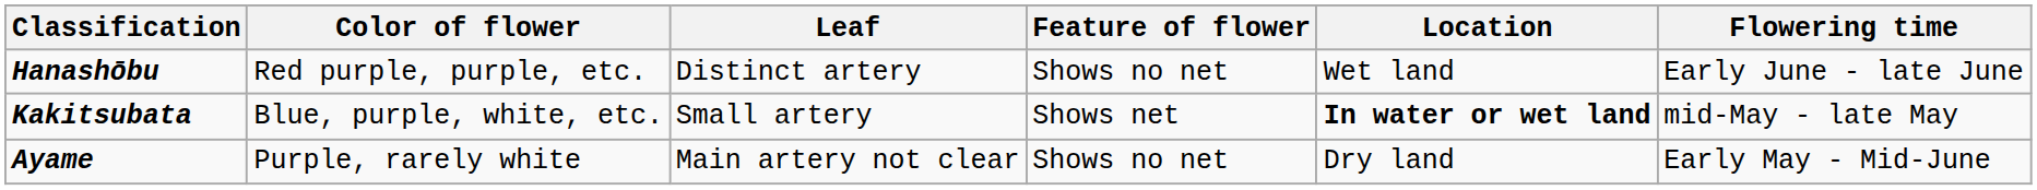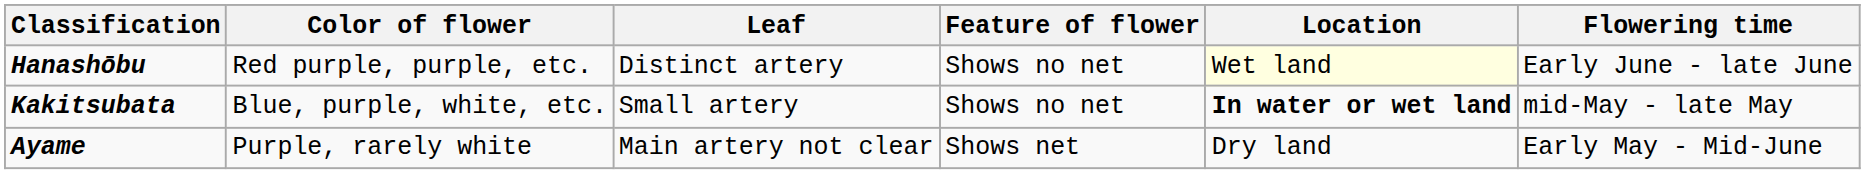 <table class="wikitable">
 <tr>
 <th>Classification</th>
 <th>Color of flower</th>
 <th>Leaf</th>
 <th>Feature of flower</th>
 <th>Location</th>
 <th>Flowering time</th>
 </tr>
 <tr>
 <td><strong><em>Hanashōbu</em></strong></td>
 <td>Red purple, purple, etc.</td>
 <td>Distinct artery</td>
 <td>Shows no net</td>
-<td>Wet land</td>
+<td style="background: lightyellow;">Wet land</td>
 <td>Early June - late June</td>
 </tr>
 <tr>
 <td><strong><em>Kakitsubata</em></strong></td>
 <td>Blue, purple, white, etc.</td>
 <td>Small artery</td>
-<td>Shows net</td>
+<td>Shows no net</td>
 <td><strong>In water or wet land</strong></td>
 <td>mid-May - late May</td>
 </tr>
 <tr>
 <td><strong><em>Ayame</em></strong></td>
 <td>Purple, rarely white</td>
 <td>Main artery not clear</td>
-<td>Shows no net</td>
+<td>Shows net</td>
 <td>Dry land</td>
 <td>Early May - Mid-June</td>
 </tr>
 </table>
